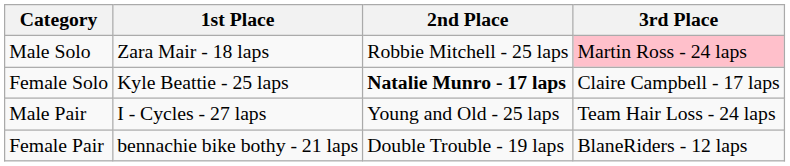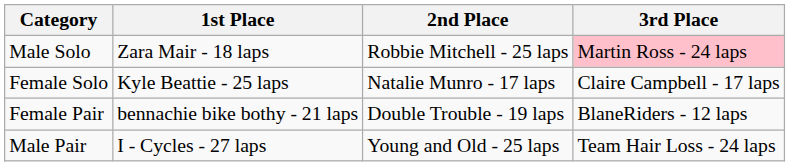 <table class="wikitable">
 <tr>
 <th>Category</th>
 <th>1st Place</th>
 <th>2nd Place</th>
 <th>3rd Place</th>
 </tr>
 <tr>
 <td>Male Solo</td>
 <td>Zara Mair - 18 laps</td>
 <td>Robbie Mitchell - 25 laps</td>
 <td style="background: pink;">Martin Ross - 24 laps</td>
 </tr>
 <tr>
 <td>Female Solo</td>
 <td>Kyle Beattie - 25 laps</td>
-<td><strong>Natalie Munro - 17 laps</strong></td>
+<td>Natalie Munro - 17 laps</td>
 <td>Claire Campbell - 17 laps</td>
+</tr>
+<tr>
+<td>Female Pair</td>
+<td>bennachie bike bothy - 21 laps</td>
+<td>Double Trouble - 19 laps</td>
+<td>BlaneRiders - 12 laps</td>
 </tr>
 <tr>
 <td>Male Pair</td>
 <td>I - Cycles - 27 laps</td>
 <td>Young and Old - 25 laps</td>
 <td>Team Hair Loss - 24 laps</td>
 </tr>
-<tr>
-<td>Female Pair</td>
-<td>bennachie bike bothy - 21 laps</td>
-<td>Double Trouble - 19 laps</td>
-<td>BlaneRiders - 12 laps</td>
-</tr>
 </table>
